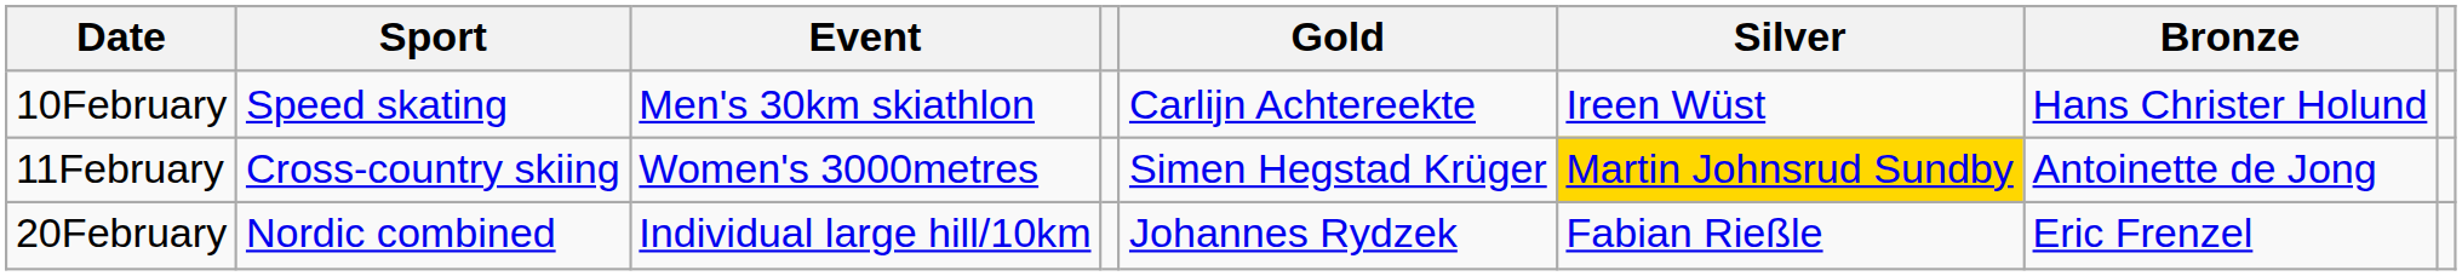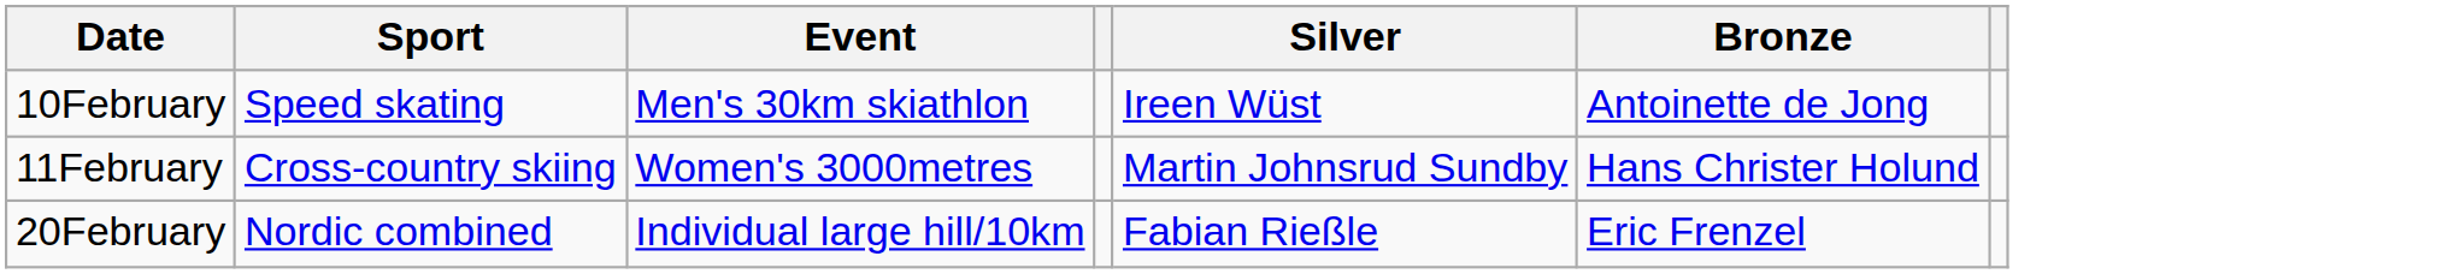 <table class="wikitable">
 <tr>
 <th>Date</th>
 <th>Sport</th>
 <th>Event</th>
 <th></th>
-<th>Gold</th>
 <th>Silver</th>
 <th>Bronze</th>
 <th></th>
 </tr>
 <tr>
 <td>10February</td>
 <td><a href='#'>Speed skating</a></td>
 <td><a href='#'>Men's 30km skiathlon</a></td>
 <td></td>
-<td><a href='#'>Carlijn Achtereekte</a></td>
 <td><a href='#'>Ireen Wüst</a></td>
-<td><a href='#'>Hans Christer Holund</a></td>
+<td><a href='#'>Antoinette de Jong</a></td>
 <td align=center></td>
 </tr>
 <tr>
 <td>11February</td>
 <td><a href='#'>Cross-country skiing</a></td>
 <td><a href='#'>Women's 3000metres</a></td>
 <td></td>
-<td><a href='#'>Simen Hegstad Krüger</a></td>
-<td style="background: gold;"><a href='#'>Martin Johnsrud Sundby</a></td>
-<td><a href='#'>Antoinette de Jong</a></td>
+<td><a href='#'>Martin Johnsrud Sundby</a></td>
+<td><a href='#'>Hans Christer Holund</a></td>
 <td align=center></td>
 </tr>
 <tr>
 <td>20February</td>
 <td><a href='#'>Nordic combined</a></td>
 <td><a href='#'>Individual large hill/10km</a></td>
 <td></td>
-<td><a href='#'>Johannes Rydzek</a></td>
 <td><a href='#'>Fabian Rießle</a></td>
 <td><a href='#'>Eric Frenzel</a></td>
 <td align=center></td>
 </tr>
 </table>
